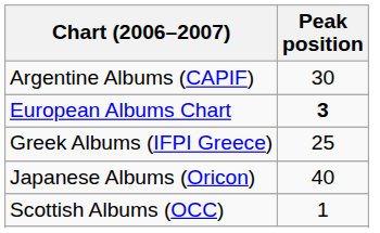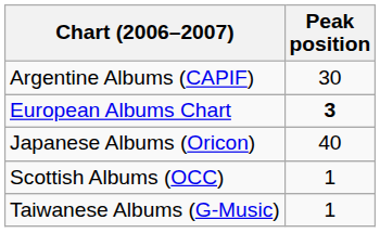 <table class="wikitable sortable">
 <tr>
 <th>Chart (2006–2007)</th>
 <th>Peak<br>position</th>
 </tr>
 <tr>
 <td align="left">Argentine Albums (<a href='#'>CAPIF</a>)</td>
 <td style="text-align:center;">30</td>
 </tr>
 <tr>
 </tr>
 <tr>
 </tr>
 <tr>
 </tr>
 <tr>
 </tr>
 <tr>
 </tr>
 <tr>
 <td align="left"><a href='#'>European Albums Chart</a></td>
 <td style="text-align:center;"><strong>3</strong></td>
 </tr>
 <tr>
 </tr>
 <tr>
-<td>Greek Albums (<a href='#'>IFPI Greece</a>)</td>
-<td style="text-align:center;">25</td>
-</tr>
-<tr>
 </tr>
 <tr>
 </tr>
 <tr>
 <td>Japanese Albums (<a href='#'>Oricon</a>)</td>
 <td style="text-align:center;">40</td>
 </tr>
 <tr>
 </tr>
 <tr>
 <td>Scottish Albums (<a href='#'>OCC</a>)</td>
 <td style="text-align:center;">1</td>
 </tr>
 <tr>
 </tr>
 <tr>
 </tr>
 <tr>
 </tr>
 <tr>
+<td>Taiwanese Albums (<a href='#'>G-Music</a>)</td>
+<td style="text-align:center;">1</td>
+</tr>
+<tr>
 </tr>
 </table>
